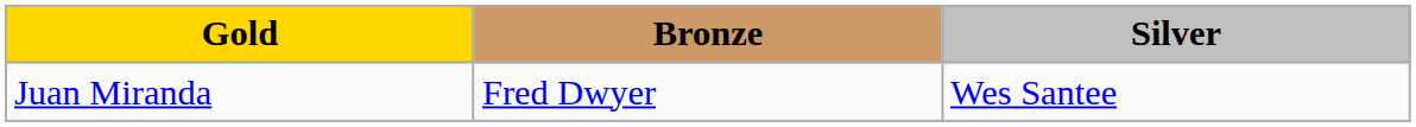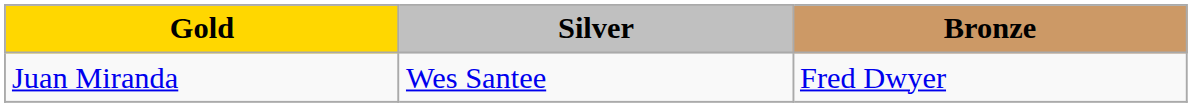 <table class="wikitable" style="text-align:left">
 <tr align="center">
 <td width=200 bgcolor=gold><strong>Gold</strong></td>
+<td width=200 bgcolor=silver><strong>Silver</strong></td>
 <td width=200 bgcolor=CC9966><strong>Bronze</strong></td>
-<td width=200 bgcolor=silver><strong>Silver</strong></td>
 </tr>
 <tr>
 <td><a href='#'>Juan Miranda</a><br><em></em></td>
+<td><a href='#'>Wes Santee</a><br><em></em></td>
 <td><a href='#'>Fred Dwyer</a><br><em></em></td>
-<td><a href='#'>Wes Santee</a><br><em></em></td>
 </tr>
 </table>
